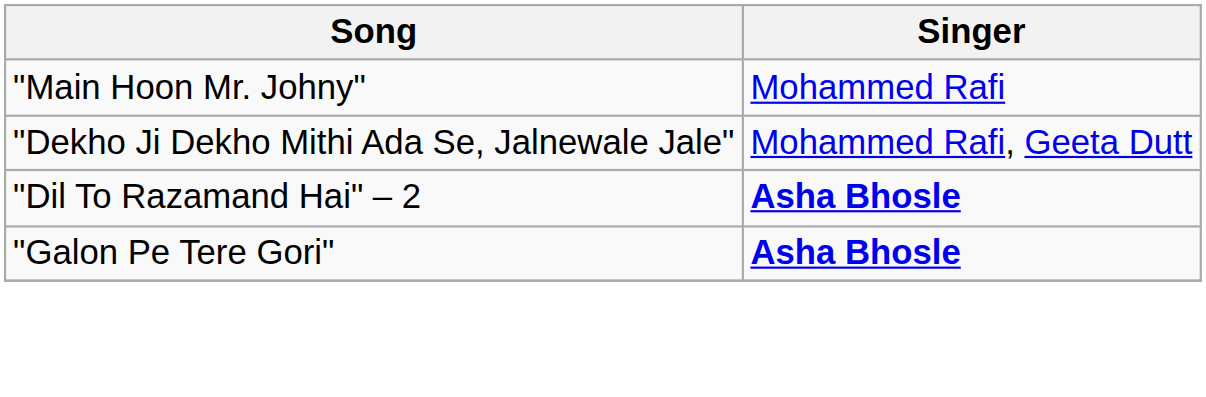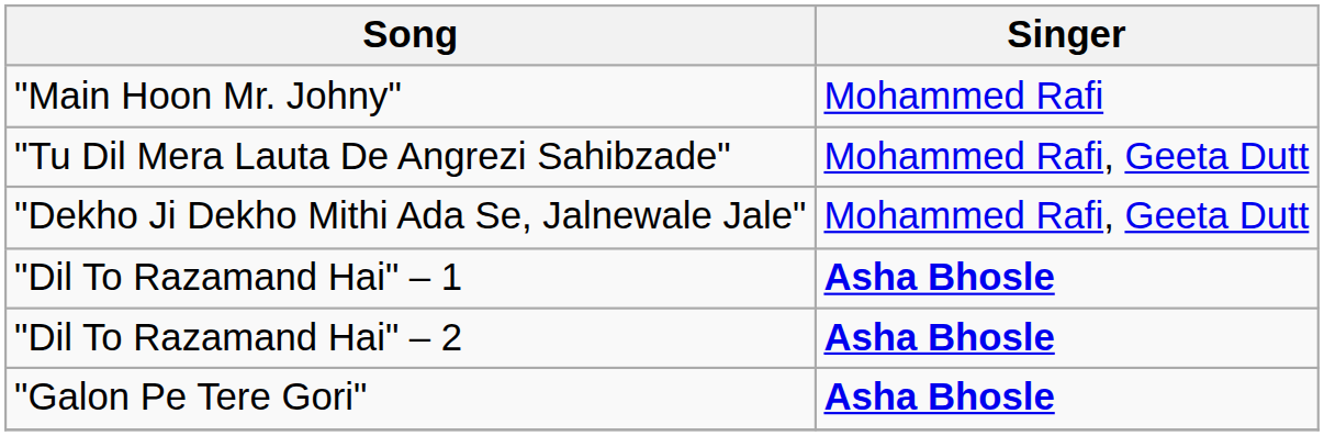 <table class="wikitable">
 <tr>
 <th>Song</th>
 <th>Singer</th>
 </tr>
 <tr>
 <td>"Main Hoon Mr. Johny"</td>
 <td><a href='#'>Mohammed Rafi</a></td>
 </tr>
 <tr>
+<td>"Tu Dil Mera Lauta De Angrezi Sahibzade"</td>
+<td><a href='#'>Mohammed Rafi</a>, <a href='#'>Geeta Dutt</a></td>
+</tr>
+<tr>
 <td>"Dekho Ji Dekho Mithi Ada Se, Jalnewale Jale"</td>
 <td><a href='#'>Mohammed Rafi</a>, <a href='#'>Geeta Dutt</a></td>
+</tr>
+<tr>
+<td>"Dil To Razamand Hai" – 1</td>
+<td><strong><a href='#'>Asha Bhosle</a></strong></td>
 </tr>
 <tr>
 <td>"Dil To Razamand Hai" – 2</td>
 <td><strong><a href='#'>Asha Bhosle</a></strong></td>
 </tr>
 <tr>
 <td>"Galon Pe Tere Gori"</td>
 <td><strong><a href='#'>Asha Bhosle</a></strong></td>
 </tr>
 <tr>
 </tr>
 </table>
